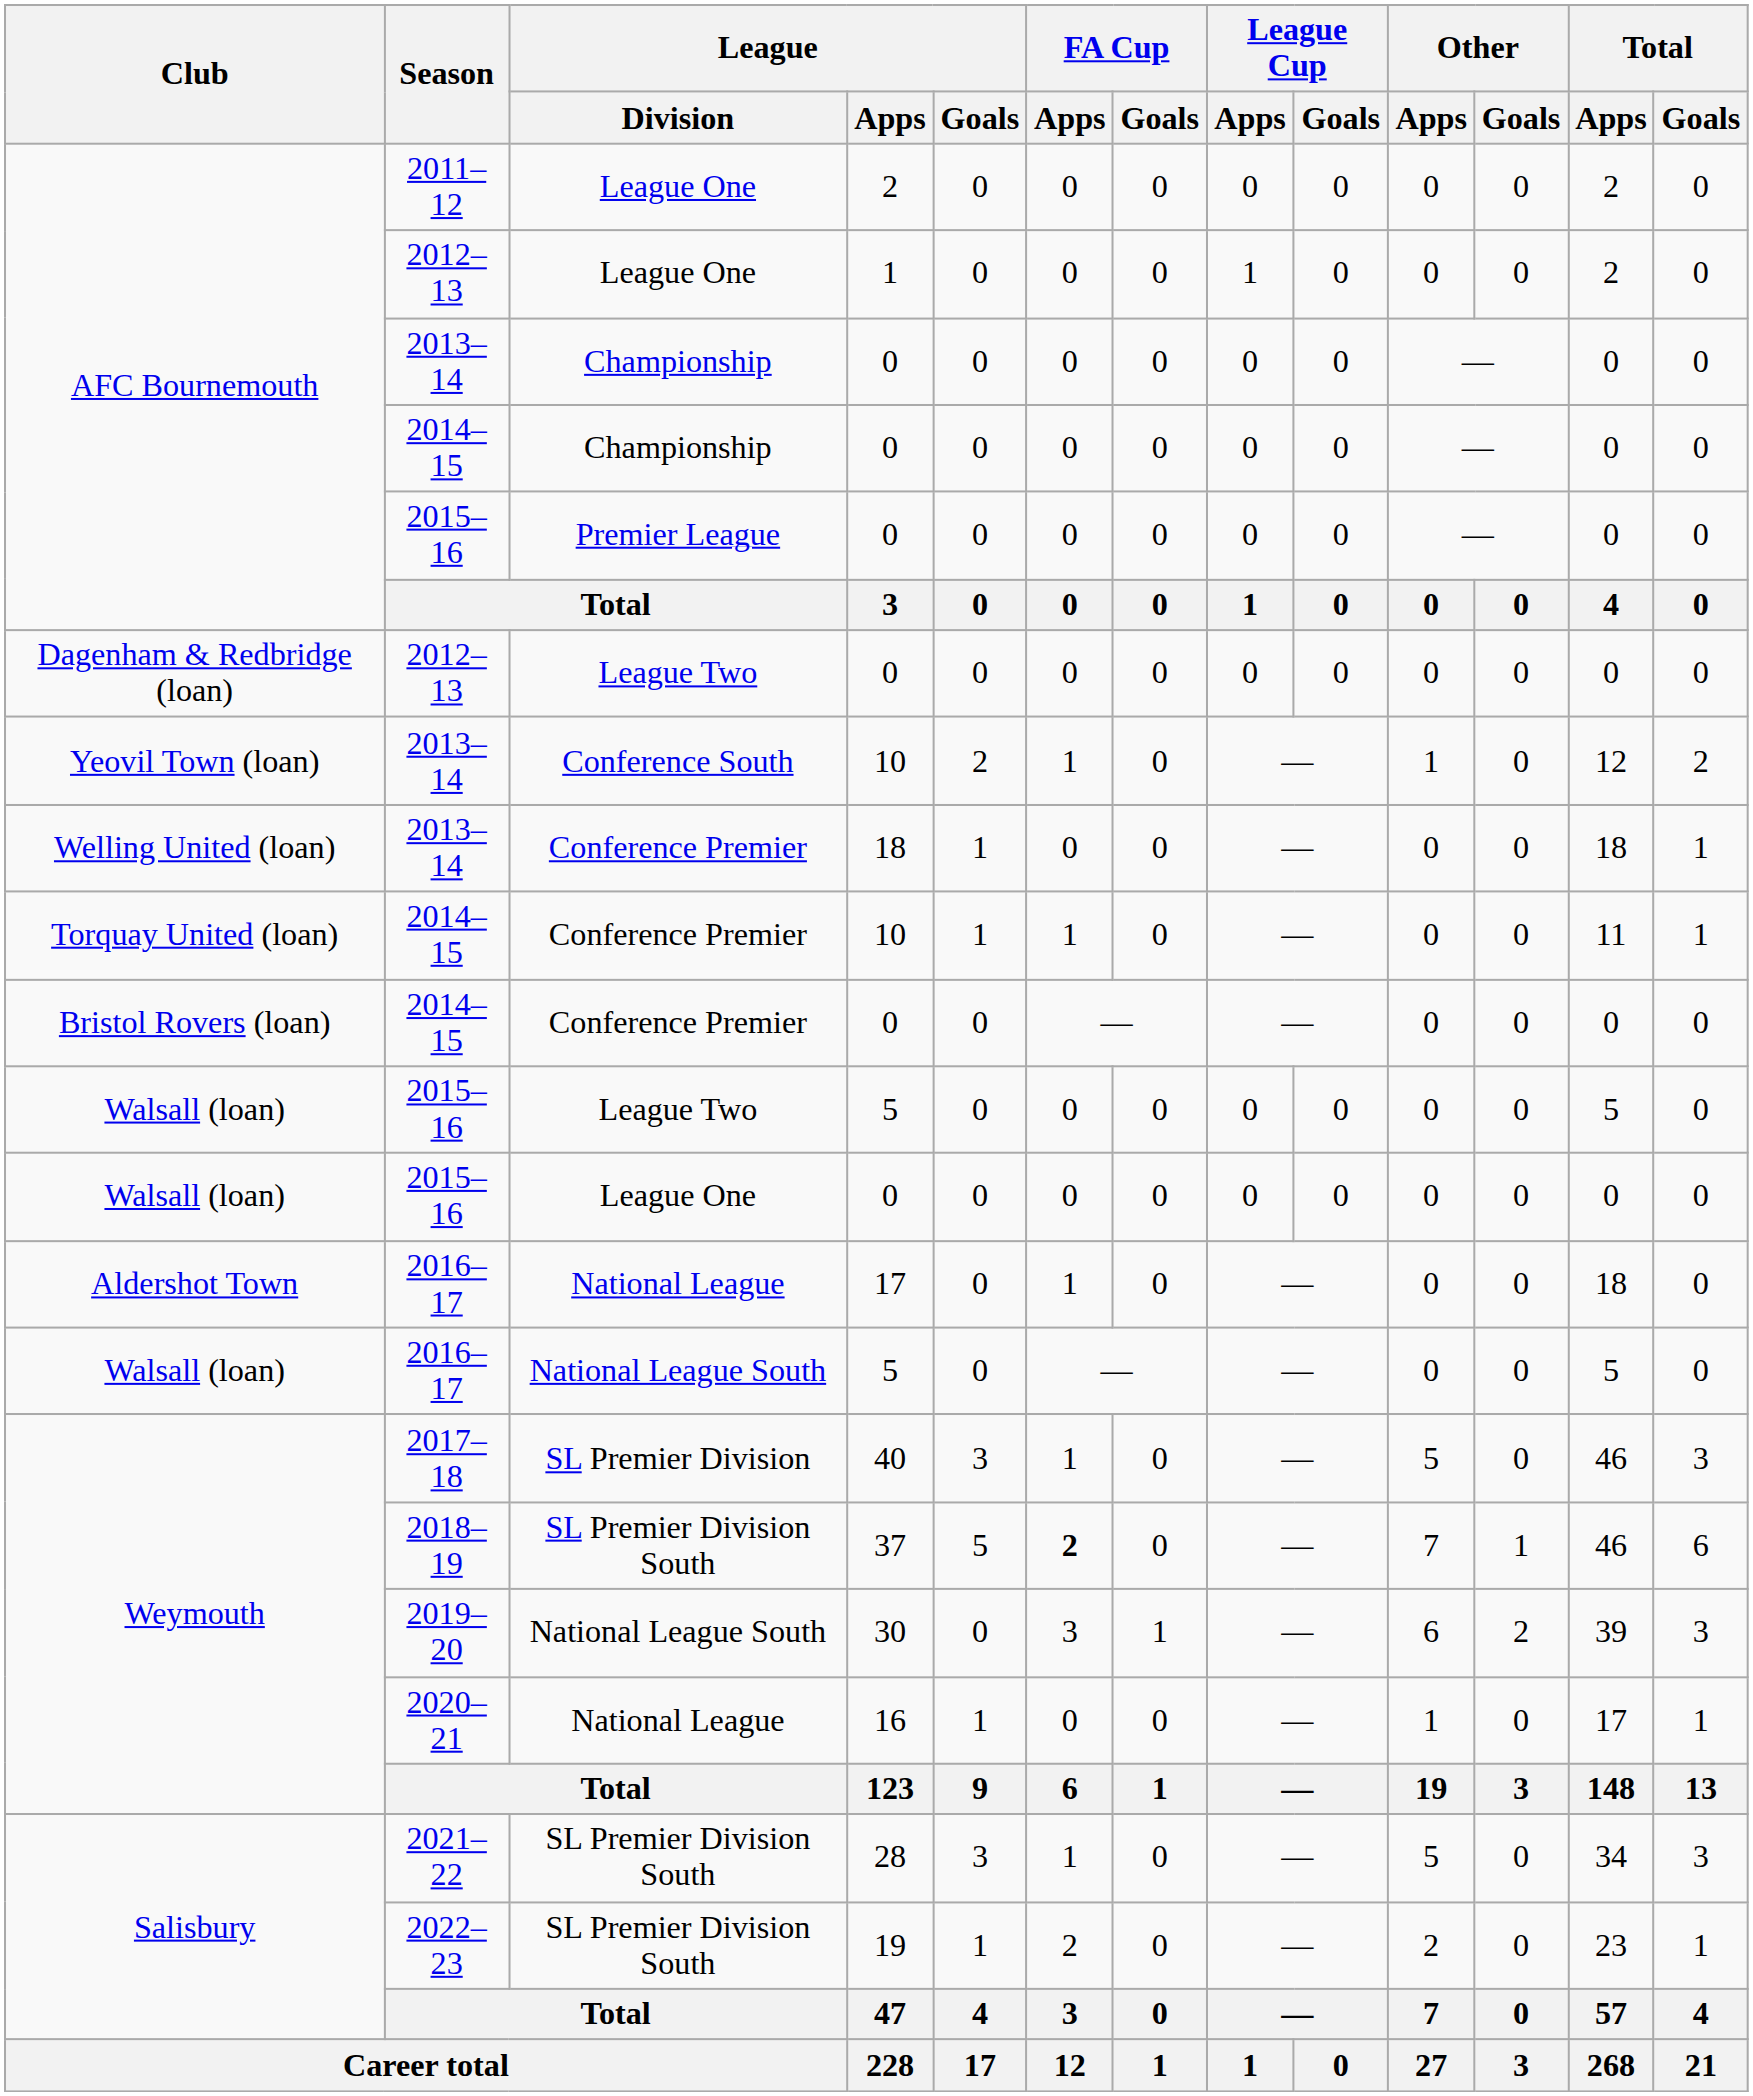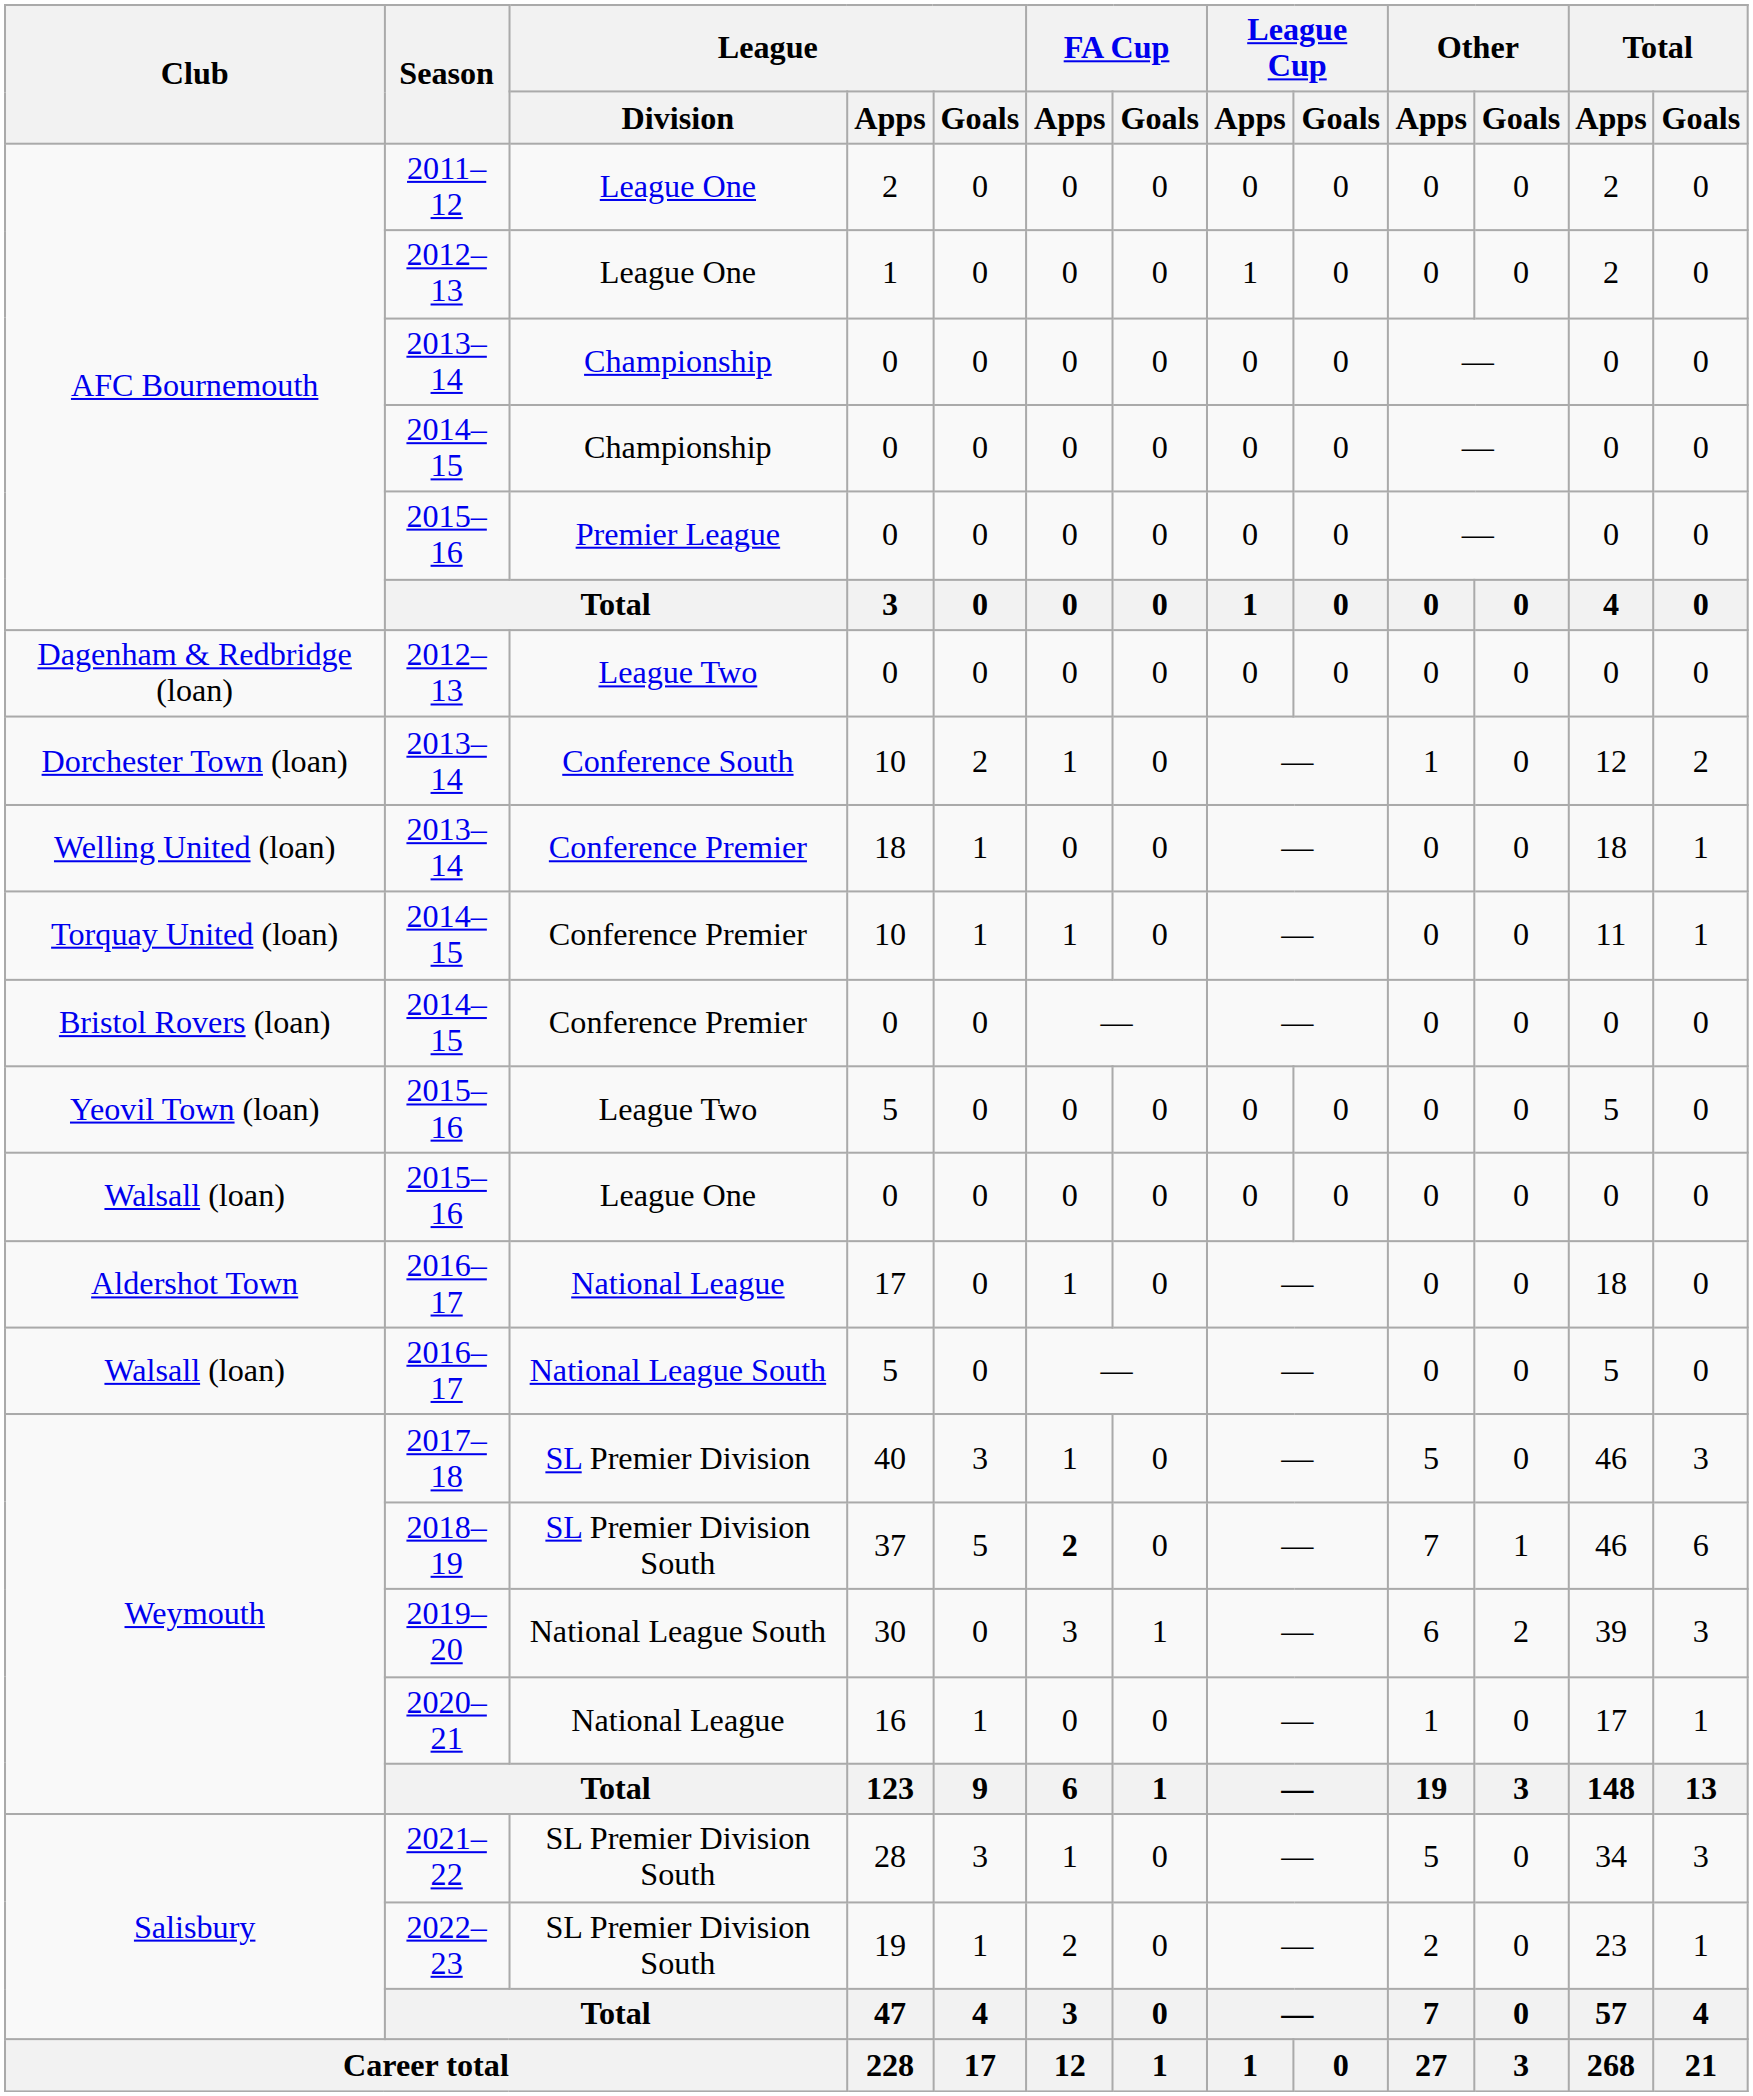 <table class=wikitable style="text-align: center">
 <tr>
 <th rowspan=2>Club</th>
 <th rowspan=2>Season</th>
 <th colspan=3>League</th>
 <th colspan=2><a href='#'>FA Cup</a></th>
 <th colspan=2><a href='#'>League Cup</a></th>
 <th colspan=2>Other</th>
 <th colspan=2>Total</th>
 </tr>
 <tr>
 <th>Division</th>
 <th>Apps</th>
 <th>Goals</th>
 <th>Apps</th>
 <th>Goals</th>
 <th>Apps</th>
 <th>Goals</th>
 <th>Apps</th>
 <th>Goals</th>
 <th>Apps</th>
 <th>Goals</th>
 </tr>
 <tr>
 <td rowspan=6><a href='#'>AFC Bournemouth</a></td>
 <td><a href='#'>2011–12</a></td>
 <td><a href='#'>League One</a></td>
 <td>2</td>
 <td>0</td>
 <td>0</td>
 <td>0</td>
 <td>0</td>
 <td>0</td>
 <td>0</td>
 <td>0</td>
 <td>2</td>
 <td>0</td>
 </tr>
 <tr>
 <td><a href='#'>2012–13</a></td>
 <td>League One</td>
 <td>1</td>
 <td>0</td>
 <td>0</td>
 <td>0</td>
 <td>1</td>
 <td>0</td>
 <td>0</td>
 <td>0</td>
 <td>2</td>
 <td>0</td>
 </tr>
 <tr>
 <td><a href='#'>2013–14</a></td>
 <td><a href='#'>Championship</a></td>
 <td>0</td>
 <td>0</td>
 <td>0</td>
 <td>0</td>
 <td>0</td>
 <td>0</td>
 <td colspan=2>—</td>
 <td>0</td>
 <td>0</td>
 </tr>
 <tr>
 <td><a href='#'>2014–15</a></td>
 <td>Championship</td>
 <td>0</td>
 <td>0</td>
 <td>0</td>
 <td>0</td>
 <td>0</td>
 <td>0</td>
 <td colspan=2>—</td>
 <td>0</td>
 <td>0</td>
 </tr>
 <tr>
 <td><a href='#'>2015–16</a></td>
 <td><a href='#'>Premier League</a></td>
 <td>0</td>
 <td>0</td>
 <td>0</td>
 <td>0</td>
 <td>0</td>
 <td>0</td>
 <td colspan=2>—</td>
 <td>0</td>
 <td>0</td>
 </tr>
 <tr>
 <th colspan=2>Total</th>
 <th>3</th>
 <th>0</th>
 <th>0</th>
 <th>0</th>
 <th>1</th>
 <th>0</th>
 <th>0</th>
 <th>0</th>
 <th>4</th>
 <th>0</th>
 </tr>
 <tr>
 <td><a href='#'>Dagenham & Redbridge</a> (loan)</td>
 <td><a href='#'>2012–13</a></td>
 <td><a href='#'>League Two</a></td>
 <td>0</td>
 <td>0</td>
 <td>0</td>
 <td>0</td>
 <td>0</td>
 <td>0</td>
 <td>0</td>
 <td>0</td>
 <td>0</td>
 <td>0</td>
 </tr>
 <tr>
-<td><a href='#'>Yeovil Town</a> (loan)</td>
+<td><a href='#'>Dorchester Town</a> (loan)</td>
 <td><a href='#'>2013–14</a></td>
 <td><a href='#'>Conference South</a></td>
 <td>10</td>
 <td>2</td>
 <td>1</td>
 <td>0</td>
 <td colspan=2>—</td>
 <td>1</td>
 <td>0</td>
 <td>12</td>
 <td>2</td>
 </tr>
 <tr>
 <td><a href='#'>Welling United</a> (loan)</td>
 <td><a href='#'>2013–14</a></td>
 <td><a href='#'>Conference Premier</a></td>
 <td>18</td>
 <td>1</td>
 <td>0</td>
 <td>0</td>
 <td colspan=2>—</td>
 <td>0</td>
 <td>0</td>
 <td>18</td>
 <td>1</td>
 </tr>
 <tr>
 <td><a href='#'>Torquay United</a> (loan)</td>
 <td><a href='#'>2014–15</a></td>
 <td>Conference Premier</td>
 <td>10</td>
 <td>1</td>
 <td>1</td>
 <td>0</td>
 <td colspan=2>—</td>
 <td>0</td>
 <td>0</td>
 <td>11</td>
 <td>1</td>
 </tr>
 <tr>
 <td><a href='#'>Bristol Rovers</a> (loan)</td>
 <td><a href='#'>2014–15</a></td>
 <td>Conference Premier</td>
 <td>0</td>
 <td>0</td>
 <td colspan=2>—</td>
 <td colspan=2>—</td>
 <td>0</td>
 <td>0</td>
 <td>0</td>
 <td>0</td>
 </tr>
 <tr>
-<td><a href='#'>Walsall</a> (loan)</td>
+<td><a href='#'>Yeovil Town</a> (loan)</td>
 <td><a href='#'>2015–16</a></td>
 <td>League Two</td>
 <td>5</td>
 <td>0</td>
 <td>0</td>
 <td>0</td>
 <td>0</td>
 <td>0</td>
 <td>0</td>
 <td>0</td>
 <td>5</td>
 <td>0</td>
 </tr>
 <tr>
 <td><a href='#'>Walsall</a> (loan)</td>
 <td><a href='#'>2015–16</a></td>
 <td>League One</td>
 <td>0</td>
 <td>0</td>
 <td>0</td>
 <td>0</td>
 <td>0</td>
 <td>0</td>
 <td>0</td>
 <td>0</td>
 <td>0</td>
 <td>0</td>
 </tr>
 <tr>
 <td><a href='#'>Aldershot Town</a></td>
 <td><a href='#'>2016–17</a></td>
 <td><a href='#'>National League</a></td>
 <td>17</td>
 <td>0</td>
 <td>1</td>
 <td>0</td>
 <td colspan=2>—</td>
 <td>0</td>
 <td>0</td>
 <td>18</td>
 <td>0</td>
 </tr>
 <tr>
 <td><a href='#'>Walsall</a> (loan)</td>
 <td><a href='#'>2016–17</a></td>
 <td><a href='#'>National League South</a></td>
 <td>5</td>
 <td>0</td>
 <td colspan=2>—</td>
 <td colspan=2>—</td>
 <td>0</td>
 <td>0</td>
 <td>5</td>
 <td>0</td>
 </tr>
 <tr>
 <td rowspan=5><a href='#'>Weymouth</a></td>
 <td><a href='#'>2017–18</a></td>
 <td><a href='#'>SL</a> Premier Division</td>
 <td>40</td>
 <td>3</td>
 <td>1</td>
 <td>0</td>
 <td colspan=2>—</td>
 <td>5</td>
 <td>0</td>
 <td>46</td>
 <td>3</td>
 </tr>
 <tr>
 <td><a href='#'>2018–19</a></td>
 <td><a href='#'>SL</a> Premier Division South</td>
 <td>37</td>
 <td>5</td>
 <td><strong>2</strong></td>
 <td>0</td>
 <td colspan=2>—</td>
 <td>7</td>
 <td>1</td>
 <td>46</td>
 <td>6</td>
 </tr>
 <tr>
 <td><a href='#'>2019–20</a></td>
 <td>National League South</td>
 <td>30</td>
 <td>0</td>
 <td>3</td>
 <td>1</td>
 <td colspan=2>—</td>
 <td>6</td>
 <td>2</td>
 <td>39</td>
 <td>3</td>
 </tr>
 <tr>
 <td><a href='#'>2020–21</a></td>
 <td>National League</td>
 <td>16</td>
 <td>1</td>
 <td>0</td>
 <td>0</td>
 <td colspan=2>—</td>
 <td>1</td>
 <td>0</td>
 <td>17</td>
 <td>1</td>
 </tr>
 <tr>
 <th colspan=2>Total</th>
 <th>123</th>
 <th>9</th>
 <th>6</th>
 <th>1</th>
 <th colspan=2>—</th>
 <th>19</th>
 <th>3</th>
 <th>148</th>
 <th>13</th>
 </tr>
 <tr>
 <td rowspan=3><a href='#'>Salisbury</a></td>
 <td><a href='#'>2021–22</a></td>
 <td>SL Premier Division South</td>
 <td>28</td>
 <td>3</td>
 <td>1</td>
 <td>0</td>
 <td colspan=2>—</td>
 <td>5</td>
 <td>0</td>
 <td>34</td>
 <td>3</td>
 </tr>
 <tr>
 <td><a href='#'>2022–23</a></td>
 <td>SL Premier Division South</td>
 <td>19</td>
 <td>1</td>
 <td>2</td>
 <td>0</td>
 <td colspan=2>—</td>
 <td>2</td>
 <td>0</td>
 <td>23</td>
 <td>1</td>
 </tr>
 <tr>
 <th colspan=2>Total</th>
 <th>47</th>
 <th>4</th>
 <th>3</th>
 <th>0</th>
 <th colspan=2>—</th>
 <th>7</th>
 <th>0</th>
 <th>57</th>
 <th>4</th>
 </tr>
 <tr>
 <th colspan=3>Career total</th>
 <th>228</th>
 <th>17</th>
 <th>12</th>
 <th>1</th>
 <th>1</th>
 <th>0</th>
 <th>27</th>
 <th>3</th>
 <th>268</th>
 <th>21</th>
 </tr>
 </table>
